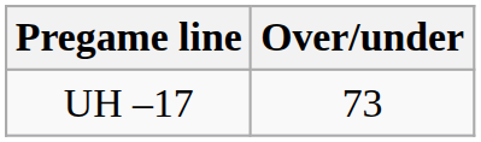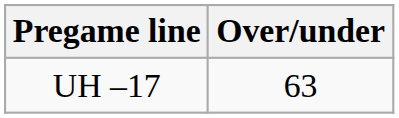 <table class="wikitable">
 <tr align="center">
 <th style=>Pregame line</th>
 <th style=>Over/under</th>
 </tr>
 <tr align="center">
 <td>UH –17</td>
-<td>73</td>
+<td>63</td>
 </tr>
 </table>
